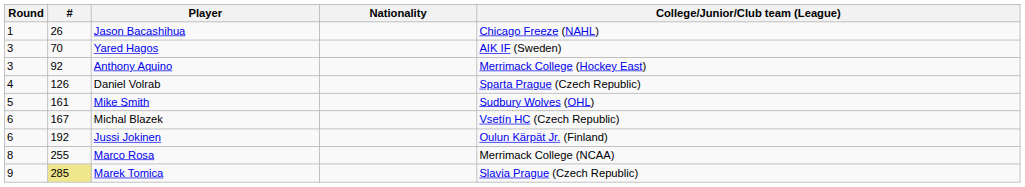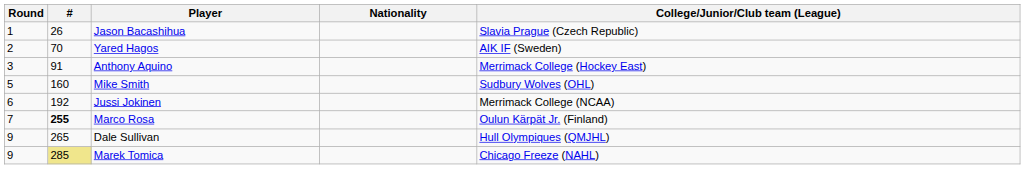 <table class="wikitable">
 <tr align="center">
 <th bgcolor="#DDDDFF" width="4.0%">Round</th>
 <th bgcolor="#DDDDFF" width="4.0%">#</th>
 <th bgcolor="#DDDDFF" width="21.0%">Player</th>
 <th bgcolor="#DDDDFF" width="14.5%">Nationality</th>
 <th bgcolor="#DDDDFF" width="50.0%">College/Junior/Club team (League)</th>
 </tr>
 <tr>
 <td>1</td>
 <td>26</td>
 <td><a href='#'>Jason Bacashihua</a></td>
 <td></td>
-<td><a href='#'>Chicago Freeze</a> (<a href='#'>NAHL</a>)</td>
+<td><a href='#'>Slavia Prague</a> (Czech Republic)</td>
 </tr>
 <tr>
-<td>3</td>
+<td>2</td>
 <td>70</td>
 <td><a href='#'>Yared Hagos</a></td>
 <td></td>
 <td><a href='#'>AIK IF</a> (Sweden)</td>
 </tr>
 <tr>
 <td>3</td>
-<td>92</td>
+<td>91</td>
 <td><a href='#'>Anthony Aquino</a></td>
 <td></td>
 <td><a href='#'>Merrimack College</a> (<a href='#'>Hockey East</a>)</td>
 </tr>
 <tr>
-<td>4</td>
-<td>126</td>
-<td>Daniel Volrab</td>
-<td></td>
-<td><a href='#'>Sparta Prague</a> (Czech Republic)</td>
-</tr>
-<tr>
 <td>5</td>
-<td>161</td>
+<td>160</td>
 <td><a href='#'>Mike Smith</a></td>
 <td></td>
 <td><a href='#'>Sudbury Wolves</a> (<a href='#'>OHL</a>)</td>
 </tr>
 <tr>
 <td>6</td>
-<td>167</td>
-<td>Michal Blazek</td>
+<td>192</td>
+<td><a href='#'>Jussi Jokinen</a></td>
 <td></td>
-<td><a href='#'>Vsetín HC</a> (Czech Republic)</td>
+<td>Merrimack College (NCAA)</td>
 </tr>
 <tr>
-<td>6</td>
-<td>192</td>
-<td><a href='#'>Jussi Jokinen</a></td>
+<td>7</td>
+<td><strong>255</strong></td>
+<td><a href='#'>Marco Rosa</a></td>
 <td></td>
 <td><a href='#'>Oulun Kärpät Jr.</a> (Finland)</td>
 </tr>
 <tr>
-<td>8</td>
-<td>255</td>
-<td><a href='#'>Marco Rosa</a></td>
+<td>9</td>
+<td>265</td>
+<td>Dale Sullivan</td>
 <td></td>
-<td>Merrimack College (NCAA)</td>
+<td><a href='#'>Hull Olympiques</a> (<a href='#'>QMJHL</a>)</td>
 </tr>
 <tr>
 <td>9</td>
 <td style="background: khaki;">285</td>
 <td><a href='#'>Marek Tomica</a></td>
 <td></td>
-<td><a href='#'>Slavia Prague</a> (Czech Republic)</td>
+<td><a href='#'>Chicago Freeze</a> (<a href='#'>NAHL</a>)</td>
 </tr>
 </table>
